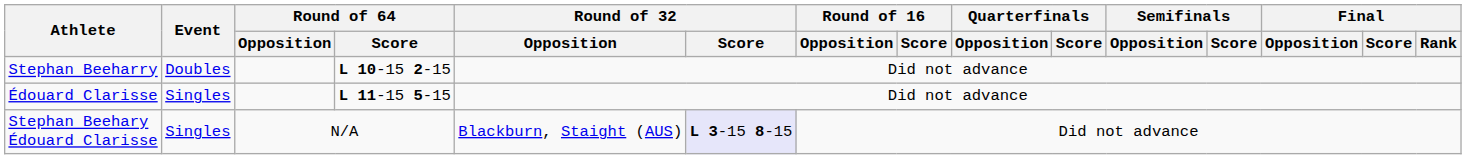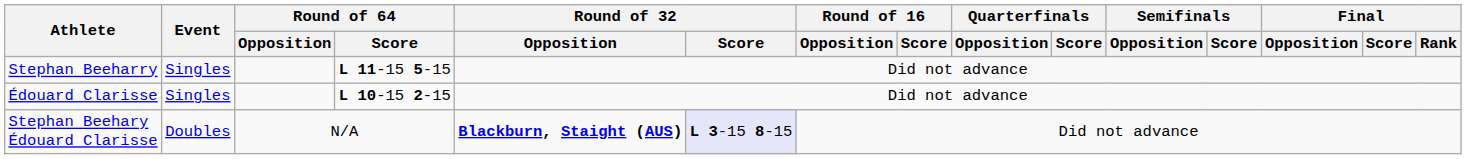 <table class=wikitable style="font-size:90%">
 <tr>
 <th rowspan="2">Athlete</th>
 <th rowspan="2">Event</th>
 <th colspan="2">Round of 64</th>
 <th colspan="2">Round of 32</th>
 <th colspan="2">Round of 16</th>
 <th colspan="2">Quarterfinals</th>
 <th colspan="2">Semifinals</th>
 <th colspan="3">Final</th>
 </tr>
 <tr>
 <th>Opposition</th>
 <th>Score</th>
 <th>Opposition</th>
 <th>Score</th>
 <th>Opposition</th>
 <th>Score</th>
 <th>Opposition</th>
 <th>Score</th>
 <th>Opposition</th>
 <th>Score</th>
 <th>Opposition</th>
 <th>Score</th>
 <th>Rank</th>
 </tr>
 <tr>
 <td><a href='#'>Stephan Beeharry</a></td>
-<td><a href='#'>Doubles</a></td>
+<td><a href='#'>Singles</a></td>
 <td align=center></td>
-<td align=center><strong>L</strong> <strong>10</strong>-15 <strong>2</strong>-15</td>
+<td align=center><strong>L</strong> <strong>11</strong>-15 <strong>5</strong>-15</td>
 <td align=center colspan=11>Did not advance</td>
 </tr>
 <tr>
 <td><a href='#'>Édouard Clarisse</a></td>
 <td><a href='#'>Singles</a></td>
 <td align=center></td>
-<td align=center><strong>L</strong> <strong>11</strong>-15 <strong>5</strong>-15</td>
+<td align=center><strong>L</strong> <strong>10</strong>-15 <strong>2</strong>-15</td>
 <td align=center colspan=11>Did not advance</td>
 </tr>
 <tr>
 <td><a href='#'>Stephan Beehary</a><br><a href='#'>Édouard Clarisse</a></td>
-<td><a href='#'>Singles</a></td>
+<td><a href='#'>Doubles</a></td>
 <td align=center colspan=2>N/A</td>
-<td> <a href='#'>Blackburn</a>, <a href='#'>Staight</a> (<a href='#'>AUS</a>)</td>
+<td><strong> <a href='#'>Blackburn</a>, <a href='#'>Staight</a> (<a href='#'>AUS</a>)</strong></td>
 <td style="background: lavender;"><strong>L</strong> <strong>3</strong>-15 <strong>8</strong>-15</td>
 <td align=center colspan=9>Did not advance</td>
 </tr>
 </table>
